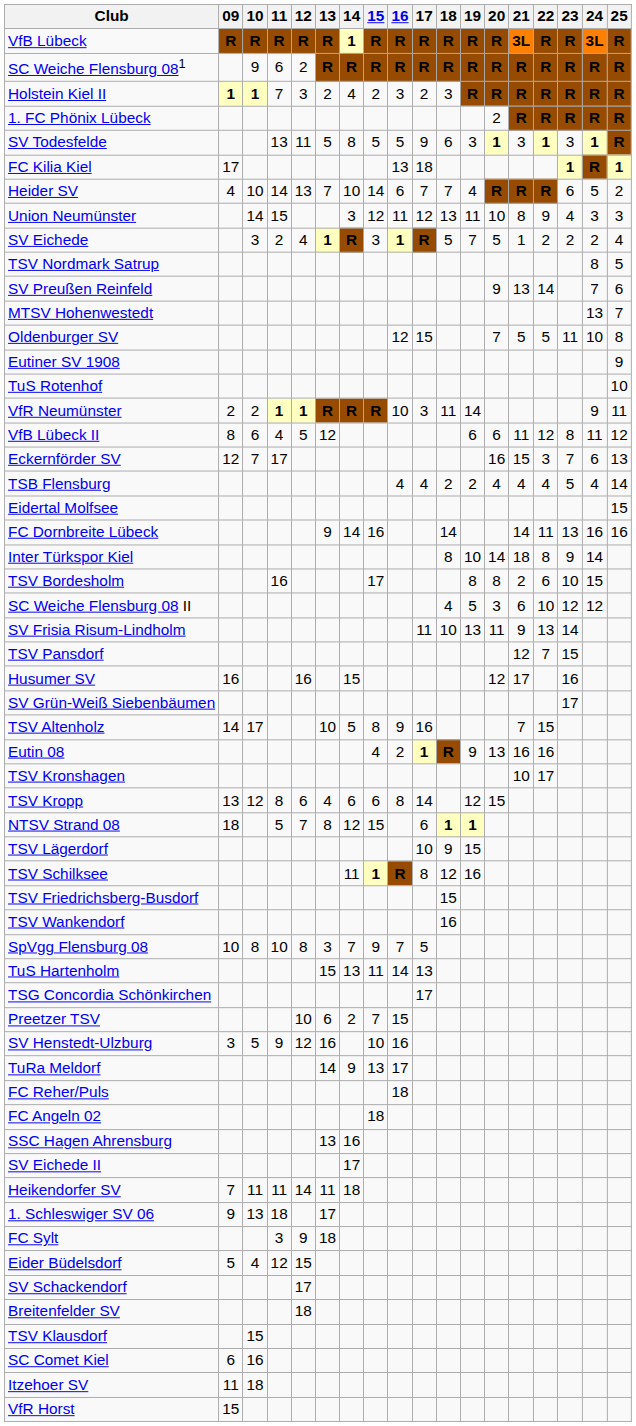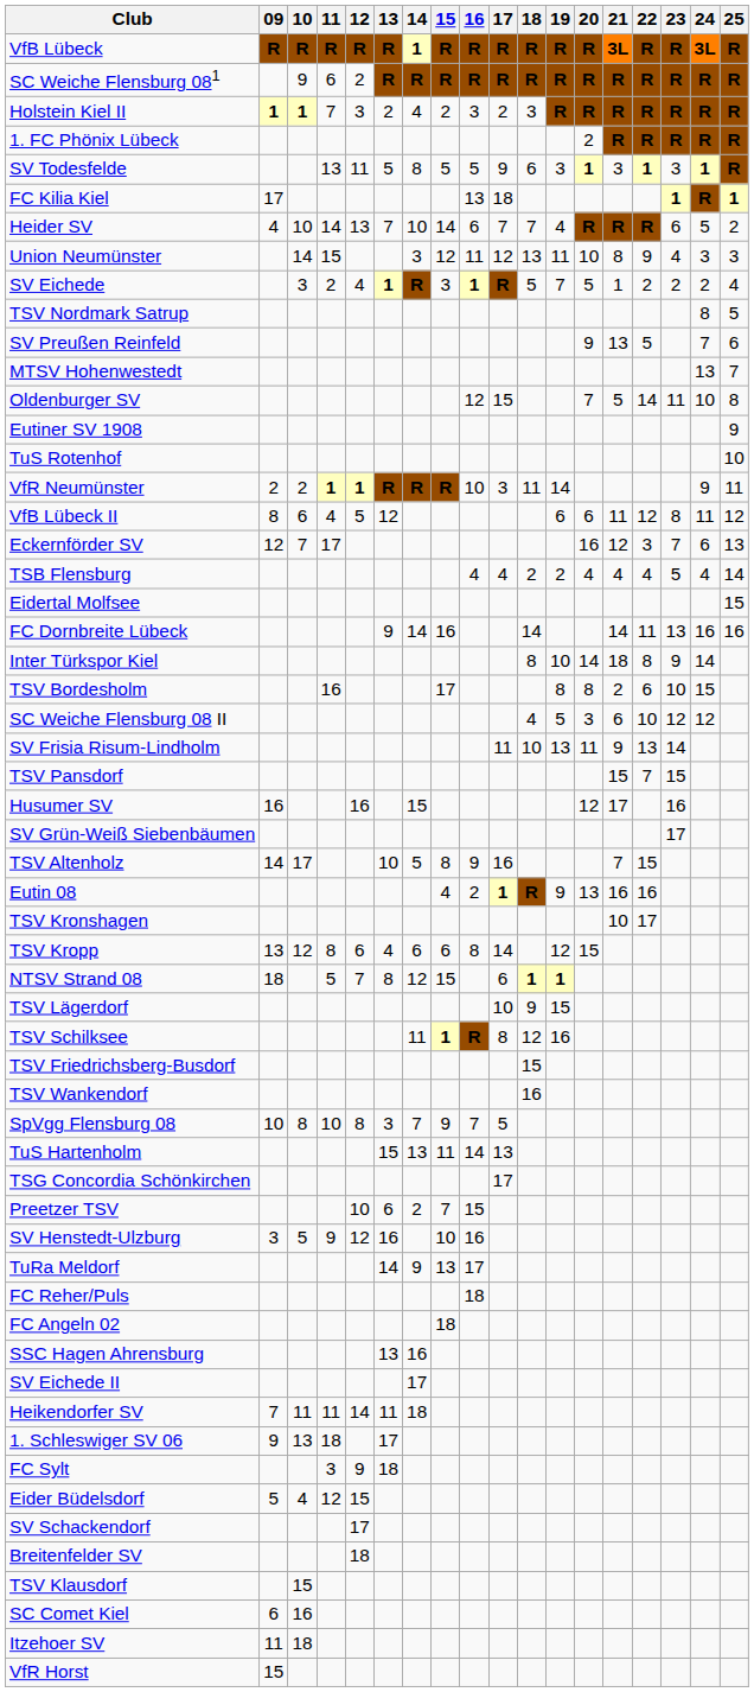 <table class="wikitable sortable">
 <tr>
 <th>Club</th>
 <th class="unsortable">09</th>
 <th class="unsortable">10</th>
 <th class="unsortable">11</th>
 <th class="unsortable">12</th>
 <th class="unsortable">13</th>
 <th class="unsortable">14</th>
 <th class="unsortable"><a href='#'>15</a></th>
 <th class="unsortable"><a href='#'>16</a></th>
 <th class="unsortable">17</th>
 <th class="unsortable">18</th>
 <th class="unsortable">19</th>
 <th class="unsortable">20</th>
 <th class="unsortable">21</th>
 <th class="unsortable">22</th>
 <th class="unsortable">23</th>
 <th class="unsortable">24</th>
 <th class="unsortable">25</th>
 </tr>
 <tr align="center">
 <td align="left"><a href='#'>VfB Lübeck</a></td>
 <td style="background:#964B00"><strong>R</strong></td>
 <td style="background:#964B00"><strong>R</strong></td>
 <td style="background:#964B00"><strong>R</strong></td>
 <td style="background:#964B00"><strong>R</strong></td>
 <td style="background:#964B00"><strong>R</strong></td>
 <td style="background:#ffffbf"><strong>1</strong></td>
 <td style="background:#964B00"><strong>R</strong></td>
 <td style="background:#964B00"><strong>R</strong></td>
 <td style="background:#964B00"><strong>R</strong></td>
 <td style="background:#964B00"><strong>R</strong></td>
 <td style="background:#964B00"><strong>R</strong></td>
 <td style="background:#964B00"><strong>R</strong></td>
 <td style="background:#FF7F00"><strong>3L</strong></td>
 <td style="background:#964B00"><strong>R</strong></td>
 <td style="background:#964B00"><strong>R</strong></td>
 <td style="background:#FF7F00"><strong>3L</strong></td>
 <td style="background:#964B00"><strong>R</strong></td>
 </tr>
 <tr align="center">
 <td align="left"><a href='#'>SC Weiche Flensburg 08</a><sup>1</sup></td>
 <td></td>
 <td>9</td>
 <td>6</td>
 <td>2</td>
 <td style="background:#964B00"><strong>R</strong></td>
 <td style="background:#964B00"><strong>R</strong></td>
 <td style="background:#964B00"><strong>R</strong></td>
 <td style="background:#964B00"><strong>R</strong></td>
 <td style="background:#964B00"><strong>R</strong></td>
 <td style="background:#964B00"><strong>R</strong></td>
 <td style="background:#964B00"><strong>R</strong></td>
 <td style="background:#964B00"><strong>R</strong></td>
 <td style="background:#964B00"><strong>R</strong></td>
 <td style="background:#964B00"><strong>R</strong></td>
 <td style="background:#964B00"><strong>R</strong></td>
 <td style="background:#964B00"><strong>R</strong></td>
 <td style="background:#964B00"><strong>R</strong></td>
 </tr>
 <tr align="center">
 <td align="left"><a href='#'>Holstein Kiel II</a></td>
 <td style="background:#ffffbf"><strong>1</strong></td>
 <td style="background:#ffffbf"><strong>1</strong></td>
 <td>7</td>
 <td>3</td>
 <td>2</td>
 <td>4</td>
 <td>2</td>
 <td>3</td>
 <td>2</td>
 <td>3</td>
 <td style="background:#964B00"><strong>R</strong></td>
 <td style="background:#964B00"><strong>R</strong></td>
 <td style="background:#964B00"><strong>R</strong></td>
 <td style="background:#964B00"><strong>R</strong></td>
 <td style="background:#964B00"><strong>R</strong></td>
 <td style="background:#964B00"><strong>R</strong></td>
 <td style="background:#964B00"><strong>R</strong></td>
 </tr>
 <tr align="center">
 <td align="left"><a href='#'>1. FC Phönix Lübeck</a></td>
 <td></td>
 <td></td>
 <td></td>
 <td></td>
 <td></td>
 <td></td>
 <td></td>
 <td></td>
 <td></td>
 <td></td>
 <td></td>
 <td>2</td>
 <td style="background:#964B00"><strong>R</strong></td>
 <td style="background:#964B00"><strong>R</strong></td>
 <td style="background:#964B00"><strong>R</strong></td>
 <td style="background:#964B00"><strong>R</strong></td>
 <td style="background:#964B00"><strong>R</strong></td>
 </tr>
 <tr align="center">
 <td align="left"><a href='#'>SV Todesfelde</a></td>
 <td></td>
 <td></td>
 <td>13</td>
 <td>11</td>
 <td>5</td>
 <td>8</td>
 <td>5</td>
 <td>5</td>
 <td>9</td>
 <td>6</td>
 <td>3</td>
 <td style="background:#ffffbf"><strong>1</strong></td>
 <td>3</td>
 <td style="background:#ffffbf"><strong>1</strong></td>
 <td>3</td>
 <td style="background:#ffffbf"><strong>1</strong></td>
 <td style="background:#964B00"><strong>R</strong></td>
 </tr>
 <tr align="center">
 <td align="left"><a href='#'>FC Kilia Kiel</a></td>
 <td>17</td>
 <td></td>
 <td></td>
 <td></td>
 <td></td>
 <td></td>
 <td></td>
 <td>13</td>
 <td>18</td>
 <td></td>
 <td></td>
 <td></td>
 <td></td>
 <td></td>
 <td style="background:#ffffbf"><strong>1</strong></td>
 <td style="background:#964B00"><strong>R</strong></td>
 <td style="background:#ffffbf"><strong>1</strong></td>
 </tr>
 <tr align="center">
 <td align="left"><a href='#'>Heider SV</a></td>
 <td>4</td>
 <td>10</td>
 <td>14</td>
 <td>13</td>
 <td>7</td>
 <td>10</td>
 <td>14</td>
 <td>6</td>
 <td>7</td>
 <td>7</td>
 <td>4</td>
 <td style="background:#964B00"><strong>R</strong></td>
 <td style="background:#964B00"><strong>R</strong></td>
 <td style="background:#964B00"><strong>R</strong></td>
 <td>6</td>
 <td>5</td>
 <td>2</td>
 </tr>
 <tr align="center">
 <td align="left"><a href='#'>Union Neumünster</a></td>
 <td></td>
 <td>14</td>
 <td>15</td>
 <td></td>
 <td></td>
 <td>3</td>
 <td>12</td>
 <td>11</td>
 <td>12</td>
 <td>13</td>
 <td>11</td>
 <td>10</td>
 <td>8</td>
 <td>9</td>
 <td>4</td>
 <td>3</td>
 <td>3</td>
 </tr>
 <tr align="center">
 <td align="left"><a href='#'>SV Eichede</a></td>
 <td></td>
 <td>3</td>
 <td>2</td>
 <td>4</td>
 <td style="background:#ffffbf"><strong>1</strong></td>
 <td style="background:#964B00"><strong>R</strong></td>
 <td>3</td>
 <td style="background:#ffffbf"><strong>1</strong></td>
 <td style="background:#964B00"><strong>R</strong></td>
 <td>5</td>
 <td>7</td>
 <td>5</td>
 <td>1</td>
 <td>2</td>
 <td>2</td>
 <td>2</td>
 <td>4</td>
 </tr>
 <tr align="center">
 <td align="left"><a href='#'>TSV Nordmark Satrup</a></td>
 <td></td>
 <td></td>
 <td></td>
 <td></td>
 <td></td>
 <td></td>
 <td></td>
 <td></td>
 <td></td>
 <td></td>
 <td></td>
 <td></td>
 <td></td>
 <td></td>
 <td></td>
 <td>8</td>
 <td>5</td>
 </tr>
 <tr align="center">
 <td align="left"><a href='#'>SV Preußen Reinfeld</a></td>
 <td></td>
 <td></td>
 <td></td>
 <td></td>
 <td></td>
 <td></td>
 <td></td>
 <td></td>
 <td></td>
 <td></td>
 <td></td>
 <td>9</td>
 <td>13</td>
-<td>14</td>
+<td>5</td>
 <td></td>
 <td>7</td>
 <td>6</td>
 </tr>
 <tr align="center">
 <td align="left"><a href='#'>MTSV Hohenwestedt</a></td>
 <td></td>
 <td></td>
 <td></td>
 <td></td>
 <td></td>
 <td></td>
 <td></td>
 <td></td>
 <td></td>
 <td></td>
 <td></td>
 <td></td>
 <td></td>
 <td></td>
 <td></td>
 <td>13</td>
 <td>7</td>
 </tr>
 <tr align="center">
 <td align="left"><a href='#'>Oldenburger SV</a></td>
 <td></td>
 <td></td>
 <td></td>
 <td></td>
 <td></td>
 <td></td>
 <td></td>
 <td>12</td>
 <td>15</td>
 <td></td>
 <td></td>
 <td>7</td>
 <td>5</td>
-<td>5</td>
+<td>14</td>
 <td>11</td>
 <td>10</td>
 <td>8</td>
 </tr>
 <tr align="center">
 <td align="left"><a href='#'>Eutiner SV 1908</a></td>
 <td></td>
 <td></td>
 <td></td>
 <td></td>
 <td></td>
 <td></td>
 <td></td>
 <td></td>
 <td></td>
 <td></td>
 <td></td>
 <td></td>
 <td></td>
 <td></td>
 <td></td>
 <td></td>
 <td>9</td>
 </tr>
 <tr align="center">
 <td align="left"><a href='#'>TuS Rotenhof</a></td>
 <td></td>
 <td></td>
 <td></td>
 <td></td>
 <td></td>
 <td></td>
 <td></td>
 <td></td>
 <td></td>
 <td></td>
 <td></td>
 <td></td>
 <td></td>
 <td></td>
 <td></td>
 <td></td>
 <td>10</td>
 </tr>
 <tr align="center">
 <td align="left"><a href='#'>VfR Neumünster</a></td>
 <td>2</td>
 <td>2</td>
 <td style="background:#ffffbf"><strong>1</strong></td>
 <td style="background:#ffffbf"><strong>1</strong></td>
 <td style="background:#964B00"><strong>R</strong></td>
 <td style="background:#964B00"><strong>R</strong></td>
 <td style="background:#964B00"><strong>R</strong></td>
 <td>10</td>
 <td>3</td>
 <td>11</td>
 <td>14</td>
 <td></td>
 <td></td>
 <td></td>
 <td></td>
 <td>9</td>
 <td>11</td>
 </tr>
 <tr align="center">
 <td align="left"><a href='#'>VfB Lübeck II</a></td>
 <td>8</td>
 <td>6</td>
 <td>4</td>
 <td>5</td>
 <td>12</td>
 <td></td>
 <td></td>
 <td></td>
 <td></td>
 <td></td>
 <td>6</td>
 <td>6</td>
 <td>11</td>
 <td>12</td>
 <td>8</td>
 <td>11</td>
 <td>12</td>
 </tr>
 <tr align="center">
 <td align="left"><a href='#'>Eckernförder SV</a></td>
 <td>12</td>
 <td>7</td>
 <td>17</td>
 <td></td>
 <td></td>
 <td></td>
 <td></td>
 <td></td>
 <td></td>
 <td></td>
 <td></td>
 <td>16</td>
-<td>15</td>
+<td>12</td>
 <td>3</td>
 <td>7</td>
 <td>6</td>
 <td>13</td>
 </tr>
 <tr align="center">
 <td align="left"><a href='#'>TSB Flensburg</a></td>
 <td></td>
 <td></td>
 <td></td>
 <td></td>
 <td></td>
 <td></td>
 <td></td>
 <td>4</td>
 <td>4</td>
 <td>2</td>
 <td>2</td>
 <td>4</td>
 <td>4</td>
 <td>4</td>
 <td>5</td>
 <td>4</td>
 <td>14</td>
 </tr>
 <tr align="center">
 <td align="left"><a href='#'>Eidertal Molfsee</a></td>
 <td></td>
 <td></td>
 <td></td>
 <td></td>
 <td></td>
 <td></td>
 <td></td>
 <td></td>
 <td></td>
 <td></td>
 <td></td>
 <td></td>
 <td></td>
 <td></td>
 <td></td>
 <td></td>
 <td>15</td>
 </tr>
 <tr align="center">
 <td align="left"><a href='#'>FC Dornbreite Lübeck</a></td>
 <td></td>
 <td></td>
 <td></td>
 <td></td>
 <td>9</td>
 <td>14</td>
 <td>16</td>
 <td></td>
 <td></td>
 <td>14</td>
 <td></td>
 <td></td>
 <td>14</td>
 <td>11</td>
 <td>13</td>
 <td>16</td>
 <td>16</td>
 </tr>
 <tr align="center">
 <td align="left"><a href='#'>Inter Türkspor Kiel</a></td>
 <td></td>
 <td></td>
 <td></td>
 <td></td>
 <td></td>
 <td></td>
 <td></td>
 <td></td>
 <td></td>
 <td>8</td>
 <td>10</td>
 <td>14</td>
 <td>18</td>
 <td>8</td>
 <td>9</td>
 <td>14</td>
 <td></td>
 </tr>
 <tr align="center">
 <td align="left"><a href='#'>TSV Bordesholm</a></td>
 <td></td>
 <td></td>
 <td>16</td>
 <td></td>
 <td></td>
 <td></td>
 <td>17</td>
 <td></td>
 <td></td>
 <td></td>
 <td>8</td>
 <td>8</td>
 <td>2</td>
 <td>6</td>
 <td>10</td>
 <td>15</td>
 <td></td>
 </tr>
 <tr align="center">
 <td align="left"><a href='#'>SC Weiche Flensburg 08</a> II</td>
 <td></td>
 <td></td>
 <td></td>
 <td></td>
 <td></td>
 <td></td>
 <td></td>
 <td></td>
 <td></td>
 <td>4</td>
 <td>5</td>
 <td>3</td>
 <td>6</td>
 <td>10</td>
 <td>12</td>
 <td>12</td>
 <td></td>
 </tr>
 <tr align="center">
 <td align="left"><a href='#'>SV Frisia Risum-Lindholm</a></td>
 <td></td>
 <td></td>
 <td></td>
 <td></td>
 <td></td>
 <td></td>
 <td></td>
 <td></td>
 <td>11</td>
 <td>10</td>
 <td>13</td>
 <td>11</td>
 <td>9</td>
 <td>13</td>
 <td>14</td>
 <td></td>
 <td></td>
 </tr>
 <tr align="center">
 <td align="left"><a href='#'>TSV Pansdorf</a></td>
 <td></td>
 <td></td>
 <td></td>
 <td></td>
 <td></td>
 <td></td>
 <td></td>
 <td></td>
 <td></td>
 <td></td>
 <td></td>
 <td></td>
-<td>12</td>
+<td>15</td>
 <td>7</td>
 <td>15</td>
 <td></td>
 <td></td>
 </tr>
 <tr align="center">
 <td align="left"><a href='#'>Husumer SV</a></td>
 <td>16</td>
 <td></td>
 <td></td>
 <td>16</td>
 <td></td>
 <td>15</td>
 <td></td>
 <td></td>
 <td></td>
 <td></td>
 <td></td>
 <td>12</td>
 <td>17</td>
 <td></td>
 <td>16</td>
 <td></td>
 <td></td>
 </tr>
 <tr align="center">
 <td align="left"><a href='#'>SV Grün-Weiß Siebenbäumen</a></td>
 <td></td>
 <td></td>
 <td></td>
 <td></td>
 <td></td>
 <td></td>
 <td></td>
 <td></td>
 <td></td>
 <td></td>
 <td></td>
 <td></td>
 <td></td>
 <td></td>
 <td>17</td>
 <td></td>
 <td></td>
 </tr>
 <tr align="center">
 <td align="left"><a href='#'>TSV Altenholz</a></td>
 <td>14</td>
 <td>17</td>
 <td></td>
 <td></td>
 <td>10</td>
 <td>5</td>
 <td>8</td>
 <td>9</td>
 <td>16</td>
 <td></td>
 <td></td>
 <td></td>
 <td>7</td>
 <td>15</td>
 <td></td>
 <td></td>
 </tr>
 <tr align="center">
 <td align="left"><a href='#'>Eutin 08</a></td>
 <td></td>
 <td></td>
 <td></td>
 <td></td>
 <td></td>
 <td></td>
 <td>4</td>
 <td>2</td>
 <td style="background:#ffffbf"><strong>1</strong></td>
 <td style="background:#964B00"><strong>R</strong></td>
 <td>9</td>
 <td>13</td>
 <td>16</td>
 <td>16</td>
 <td></td>
 <td></td>
 <td></td>
 </tr>
 <tr align="center">
 <td align="left"><a href='#'>TSV Kronshagen</a></td>
 <td></td>
 <td></td>
 <td></td>
 <td></td>
 <td></td>
 <td></td>
 <td></td>
 <td></td>
 <td></td>
 <td></td>
 <td></td>
 <td></td>
 <td>10</td>
 <td>17</td>
 <td></td>
 <td></td>
 <td></td>
 </tr>
 <tr align="center">
 <td align="left"><a href='#'>TSV Kropp</a></td>
 <td>13</td>
 <td>12</td>
 <td>8</td>
 <td>6</td>
 <td>4</td>
 <td>6</td>
 <td>6</td>
 <td>8</td>
 <td>14</td>
 <td></td>
 <td>12</td>
 <td>15</td>
 <td></td>
 <td></td>
 <td></td>
 <td></td>
 <td></td>
 </tr>
 <tr align="center">
 <td align="left"><a href='#'>NTSV Strand 08</a></td>
 <td>18</td>
 <td></td>
 <td>5</td>
 <td>7</td>
 <td>8</td>
 <td>12</td>
 <td>15</td>
 <td></td>
 <td>6</td>
 <td style="background:#ffffbf"><strong>1</strong></td>
 <td style="background:#ffffbf"><strong>1</strong></td>
 <td></td>
 <td></td>
 <td></td>
 <td></td>
 <td></td>
 <td></td>
 </tr>
 <tr align="center">
 <td align="left"><a href='#'>TSV Lägerdorf</a></td>
 <td></td>
 <td></td>
 <td></td>
 <td></td>
 <td></td>
 <td></td>
 <td></td>
 <td></td>
 <td>10</td>
 <td>9</td>
 <td>15</td>
 <td></td>
 <td></td>
 <td></td>
 <td></td>
 <td></td>
 <td></td>
 </tr>
 <tr align="center">
 <td align="left"><a href='#'>TSV Schilksee</a></td>
 <td></td>
 <td></td>
 <td></td>
 <td></td>
 <td></td>
 <td>11</td>
 <td style="background:#ffffbf"><strong>1</strong></td>
 <td style="background:#964B00"><strong>R</strong></td>
 <td>8</td>
 <td>12</td>
 <td>16</td>
 <td></td>
 <td></td>
 <td></td>
 <td></td>
 <td></td>
 <td></td>
 </tr>
 <tr align="center">
 <td align="left"><a href='#'>TSV Friedrichsberg-Busdorf</a></td>
 <td></td>
 <td></td>
 <td></td>
 <td></td>
 <td></td>
 <td></td>
 <td></td>
 <td></td>
 <td></td>
 <td>15</td>
 <td></td>
 <td></td>
 <td></td>
 <td></td>
 <td></td>
 <td></td>
 <td></td>
 </tr>
 <tr align="center">
 <td align="left"><a href='#'>TSV Wankendorf</a></td>
 <td></td>
 <td></td>
 <td></td>
 <td></td>
 <td></td>
 <td></td>
 <td></td>
 <td></td>
 <td></td>
 <td>16</td>
 <td></td>
 <td></td>
 <td></td>
 <td></td>
 <td></td>
 <td></td>
 <td></td>
 </tr>
 <tr align="center">
 <td align="left"><a href='#'>SpVgg Flensburg 08</a></td>
 <td>10</td>
 <td>8</td>
 <td>10</td>
 <td>8</td>
 <td>3</td>
 <td>7</td>
 <td>9</td>
 <td>7</td>
 <td>5</td>
 <td></td>
 <td></td>
 <td></td>
 <td></td>
 <td></td>
 <td></td>
 <td></td>
 <td></td>
 </tr>
 <tr align="center">
 <td align="left"><a href='#'>TuS Hartenholm</a></td>
 <td></td>
 <td></td>
 <td></td>
 <td></td>
 <td>15</td>
 <td>13</td>
 <td>11</td>
 <td>14</td>
 <td>13</td>
 <td></td>
 <td></td>
 <td></td>
 <td></td>
 <td></td>
 <td></td>
 <td></td>
 <td></td>
 </tr>
 <tr align="center">
 <td align="left"><a href='#'>TSG Concordia Schönkirchen</a></td>
 <td></td>
 <td></td>
 <td></td>
 <td></td>
 <td></td>
 <td></td>
 <td></td>
 <td></td>
 <td>17</td>
 <td></td>
 <td></td>
 <td></td>
 <td></td>
 <td></td>
 <td></td>
 <td></td>
 <td></td>
 </tr>
 <tr align="center">
 <td align="left"><a href='#'>Preetzer TSV</a></td>
 <td></td>
 <td></td>
 <td></td>
 <td>10</td>
 <td>6</td>
 <td>2</td>
 <td>7</td>
 <td>15</td>
 <td></td>
 <td></td>
 <td></td>
 <td></td>
 <td></td>
 <td></td>
 <td></td>
 <td></td>
 <td></td>
 </tr>
 <tr align="center">
 <td align="left"><a href='#'>SV Henstedt-Ulzburg</a></td>
 <td>3</td>
 <td>5</td>
 <td>9</td>
 <td>12</td>
 <td>16</td>
 <td></td>
 <td>10</td>
 <td>16</td>
 <td></td>
 <td></td>
 <td></td>
 <td></td>
 <td></td>
 <td></td>
 <td></td>
 <td></td>
 <td></td>
 </tr>
 <tr align="center">
 <td align="left"><a href='#'>TuRa Meldorf</a></td>
 <td></td>
 <td></td>
 <td></td>
 <td></td>
 <td>14</td>
 <td>9</td>
 <td>13</td>
 <td>17</td>
 <td></td>
 <td></td>
 <td></td>
 <td></td>
 <td></td>
 <td></td>
 <td></td>
 <td></td>
 <td></td>
 </tr>
 <tr align="center">
 <td align="left"><a href='#'>FC Reher/Puls</a></td>
 <td></td>
 <td></td>
 <td></td>
 <td></td>
 <td></td>
 <td></td>
 <td></td>
 <td>18</td>
 <td></td>
 <td></td>
 <td></td>
 <td></td>
 <td></td>
 <td></td>
 <td></td>
 <td></td>
 <td></td>
 </tr>
 <tr align="center">
 <td align="left"><a href='#'>FC Angeln 02</a></td>
 <td></td>
 <td></td>
 <td></td>
 <td></td>
 <td></td>
 <td></td>
 <td>18</td>
 <td></td>
 <td></td>
 <td></td>
 <td></td>
 <td></td>
 <td></td>
 <td></td>
 <td></td>
 <td></td>
 <td></td>
 </tr>
 <tr align="center">
 <td align="left"><a href='#'>SSC Hagen Ahrensburg</a></td>
 <td></td>
 <td></td>
 <td></td>
 <td></td>
 <td>13</td>
 <td>16</td>
 <td></td>
 <td></td>
 <td></td>
 <td></td>
 <td></td>
 <td></td>
 <td></td>
 <td></td>
 <td></td>
 <td></td>
 <td></td>
 </tr>
 <tr align="center">
 <td align="left"><a href='#'>SV Eichede II</a></td>
 <td></td>
 <td></td>
 <td></td>
 <td></td>
 <td></td>
 <td>17</td>
 <td></td>
 <td></td>
 <td></td>
 <td></td>
 <td></td>
 <td></td>
 <td></td>
 <td></td>
 <td></td>
 <td></td>
 <td></td>
 </tr>
 <tr align="center">
 <td align="left"><a href='#'>Heikendorfer SV</a></td>
 <td>7</td>
 <td>11</td>
 <td>11</td>
 <td>14</td>
 <td>11</td>
 <td>18</td>
 <td></td>
 <td></td>
 <td></td>
 <td></td>
 <td></td>
 <td></td>
 <td></td>
 <td></td>
 <td></td>
 <td></td>
 <td></td>
 </tr>
 <tr align="center">
 <td align="left"><a href='#'>1. Schleswiger SV 06</a></td>
 <td>9</td>
 <td>13</td>
 <td>18</td>
 <td></td>
 <td>17</td>
 <td></td>
 <td></td>
 <td></td>
 <td></td>
 <td></td>
 <td></td>
 <td></td>
 <td></td>
 <td></td>
 <td></td>
 <td></td>
 <td></td>
 </tr>
 <tr align="center">
 <td align="left"><a href='#'>FC Sylt</a></td>
 <td></td>
 <td></td>
 <td>3</td>
 <td>9</td>
 <td>18</td>
 <td></td>
 <td></td>
 <td></td>
 <td></td>
 <td></td>
 <td></td>
 <td></td>
 <td></td>
 <td></td>
 <td></td>
 <td></td>
 <td></td>
 </tr>
 <tr align="center">
 <td align="left"><a href='#'>Eider Büdelsdorf</a></td>
 <td>5</td>
 <td>4</td>
 <td>12</td>
 <td>15</td>
 <td></td>
 <td></td>
 <td></td>
 <td></td>
 <td></td>
 <td></td>
 <td></td>
 <td></td>
 <td></td>
 <td></td>
 <td></td>
 <td></td>
 <td></td>
 </tr>
 <tr align="center">
 <td align="left"><a href='#'>SV Schackendorf</a></td>
 <td></td>
 <td></td>
 <td></td>
 <td>17</td>
 <td></td>
 <td></td>
 <td></td>
 <td></td>
 <td></td>
 <td></td>
 <td></td>
 <td></td>
 <td></td>
 <td></td>
 <td></td>
 <td></td>
 <td></td>
 </tr>
 <tr align="center">
 <td align="left"><a href='#'>Breitenfelder SV</a></td>
 <td></td>
 <td></td>
 <td></td>
 <td>18</td>
 <td></td>
 <td></td>
 <td></td>
 <td></td>
 <td></td>
 <td></td>
 <td></td>
 <td></td>
 <td></td>
 <td></td>
 <td></td>
 <td></td>
 <td></td>
 </tr>
 <tr align="center">
 <td align="left"><a href='#'>TSV Klausdorf</a></td>
 <td></td>
 <td>15</td>
 <td></td>
 <td></td>
 <td></td>
 <td></td>
 <td></td>
 <td></td>
 <td></td>
 <td></td>
 <td></td>
 <td></td>
 <td></td>
 <td></td>
 <td></td>
 <td></td>
 <td></td>
 </tr>
 <tr align="center">
 <td align="left"><a href='#'>SC Comet Kiel</a></td>
 <td>6</td>
 <td>16</td>
 <td></td>
 <td></td>
 <td></td>
 <td></td>
 <td></td>
 <td></td>
 <td></td>
 <td></td>
 <td></td>
 <td></td>
 <td></td>
 <td></td>
 <td></td>
 <td></td>
 <td></td>
 </tr>
 <tr align="center">
 <td align="left"><a href='#'>Itzehoer SV</a></td>
 <td>11</td>
 <td>18</td>
 <td></td>
 <td></td>
 <td></td>
 <td></td>
 <td></td>
 <td></td>
 <td></td>
 <td></td>
 <td></td>
 <td></td>
 <td></td>
 <td></td>
 <td></td>
 <td></td>
 <td></td>
 </tr>
 <tr align="center">
 <td align="left"><a href='#'>VfR Horst</a></td>
 <td>15</td>
 <td></td>
 <td></td>
 <td></td>
 <td></td>
 <td></td>
 <td></td>
 <td></td>
 <td></td>
 <td></td>
 <td></td>
 <td></td>
 <td></td>
 <td></td>
 <td></td>
 <td></td>
 <td></td>
 </tr>
 </table>
